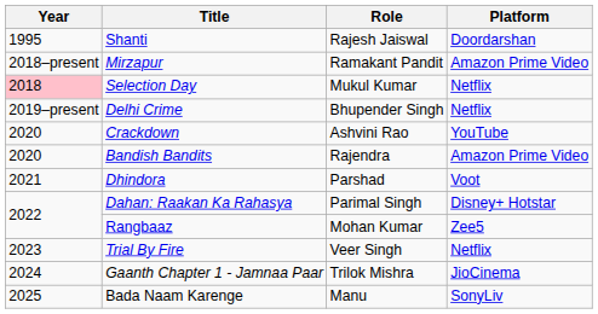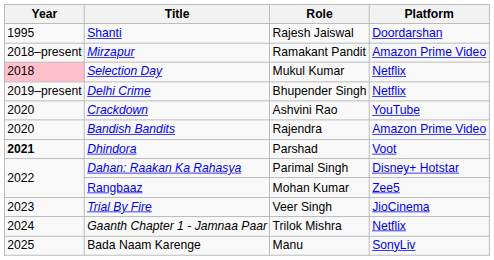 <table class="wikitable">
 <tr>
 <th>Year</th>
 <th>Title</th>
 <th>Role</th>
 <th>Platform</th>
 </tr>
 <tr>
 <td>1995</td>
 <td><a href='#'>Shanti</a></td>
 <td>Rajesh Jaiswal</td>
 <td><a href='#'>Doordarshan</a></td>
 </tr>
 <tr>
 <td>2018–present</td>
 <td><em><a href='#'>Mirzapur</a></em></td>
 <td>Ramakant Pandit</td>
 <td><a href='#'>Amazon Prime Video</a></td>
 </tr>
 <tr>
 <td style="background: pink;">2018</td>
 <td><em><a href='#'>Selection Day</a></em></td>
 <td>Mukul Kumar</td>
 <td><a href='#'>Netflix</a></td>
 </tr>
 <tr Special Police Force Sub inspector>
 <td>2019–present</td>
 <td><em><a href='#'>Delhi Crime</a></em></td>
 <td>Bhupender Singh</td>
 <td><a href='#'>Netflix</a></td>
 </tr>
 <tr>
 <td>2020</td>
 <td><em><a href='#'>Crackdown</a></em></td>
 <td>Ashvini Rao</td>
 <td><a href='#'>YouTube</a></td>
 </tr>
 <tr>
 <td>2020</td>
 <td><em><a href='#'>Bandish Bandits</a></em></td>
 <td>Rajendra</td>
 <td><a href='#'>Amazon Prime Video</a></td>
 </tr>
 <tr>
-<td>2021</td>
+<td><strong>2021</strong></td>
 <td><em><a href='#'>Dhindora</a></em></td>
 <td>Parshad</td>
 <td><a href='#'>Voot</a></td>
 </tr>
 <tr>
 <td rowspan="2">2022</td>
 <td><em><a href='#'>Dahan: Raakan Ka Rahasya</a></em></td>
 <td>Parimal Singh</td>
 <td><a href='#'>Disney+ Hotstar</a></td>
 </tr>
 <tr>
 <td><a href='#'>Rangbaaz</a></td>
 <td>Mohan Kumar</td>
 <td><a href='#'>Zee5</a></td>
 </tr>
 <tr>
 <td>2023</td>
 <td><em><a href='#'>Trial By Fire</a></em></td>
 <td>Veer Singh</td>
-<td><a href='#'>Netflix</a></td>
+<td><a href='#'>JioCinema</a></td>
 </tr>
 <tr>
 <td>2024</td>
 <td><em>Gaanth Chapter 1 - Jamnaa Paar</em></td>
 <td>Trilok Mishra</td>
-<td><a href='#'>JioCinema</a></td>
+<td><a href='#'>Netflix</a></td>
 </tr>
 <tr>
 <td>2025</td>
 <td>Bada Naam Karenge</td>
 <td>Manu</td>
 <td><a href='#'>SonyLiv</a></td>
 </tr>
 </table>
